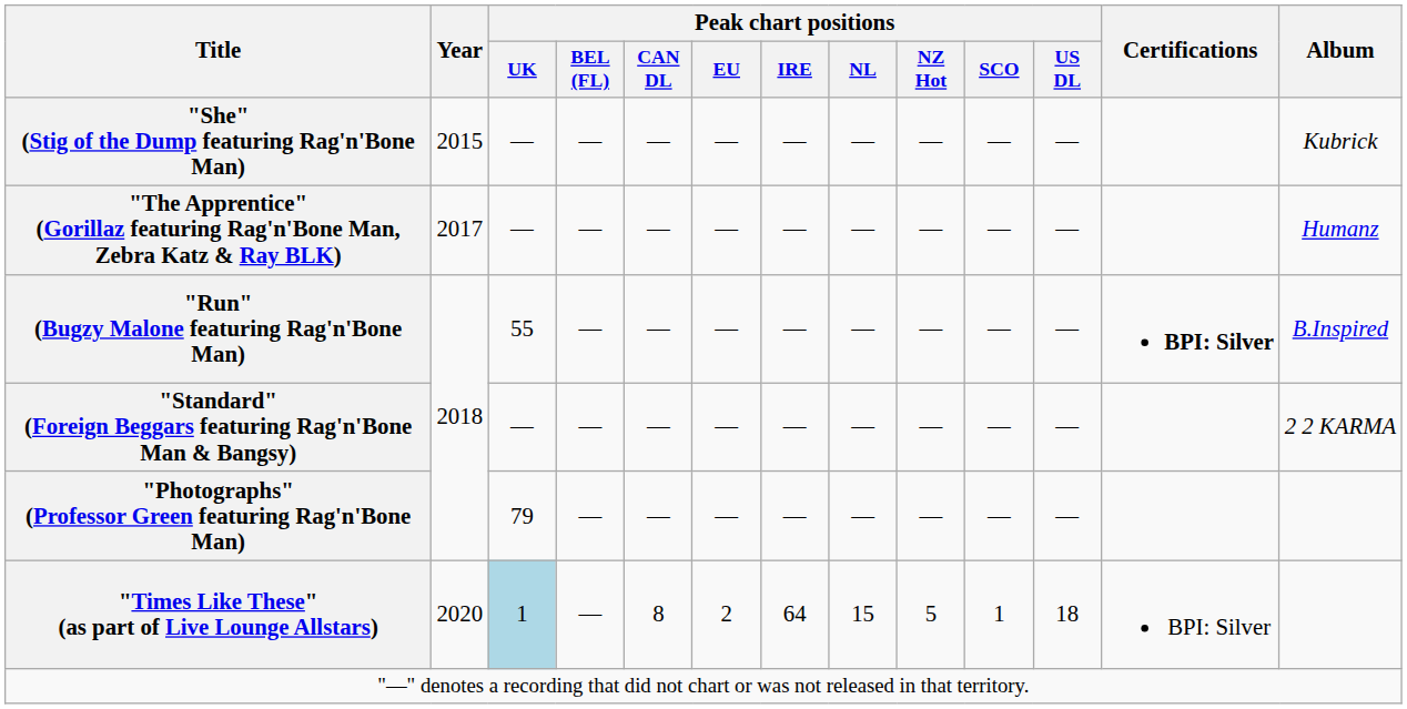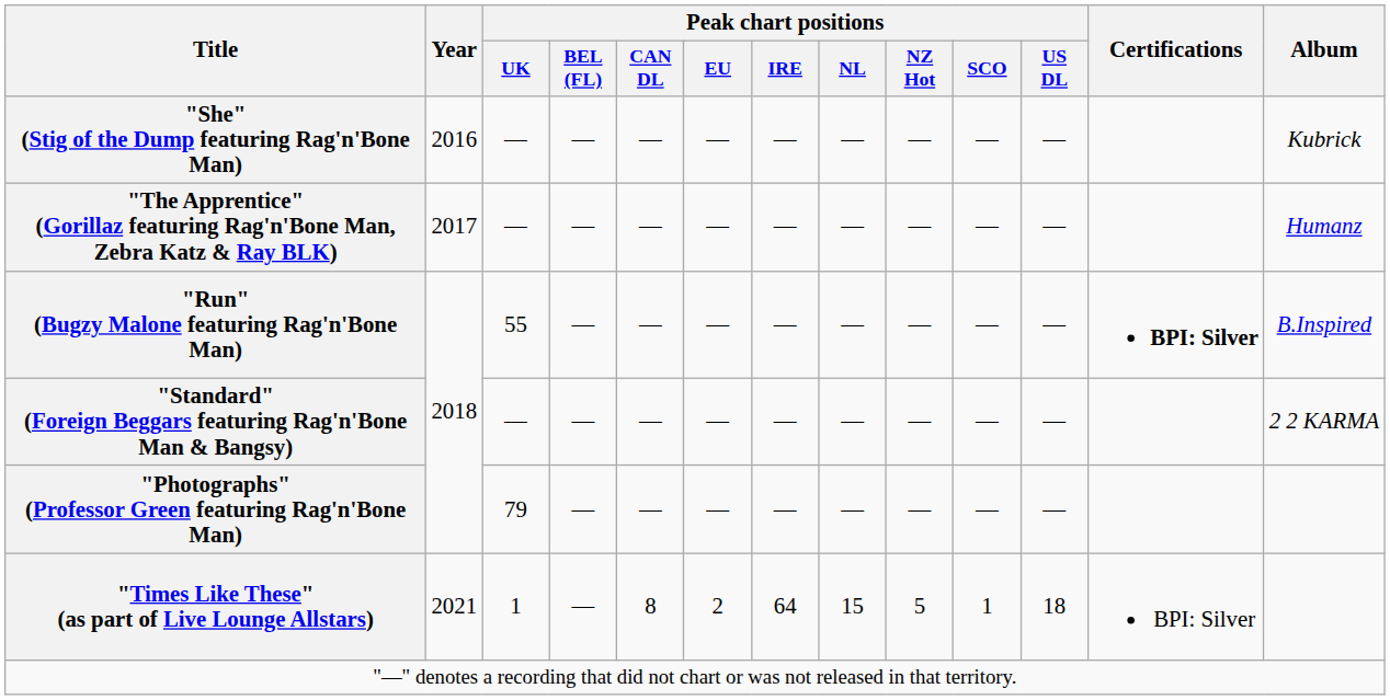 <table class="wikitable plainrowheaders" style="text-align:center;">
 <tr>
 <th scope="col" rowspan="2" style="width:18em;">Title</th>
 <th scope="col" rowspan="2" style="width:1em;">Year</th>
 <th scope="col" colspan="9">Peak chart positions</th>
 <th scope="col" rowspan="2">Certifications</th>
 <th scope="col" rowspan="2">Album</th>
 </tr>
 <tr>
 <th scope="col" style="width:3em;font-size:85%;"><a href='#'>UK</a><br></th>
 <th scope="col" style="width:3em;font-size:85%;"><a href='#'>BEL<br>(FL)</a><br></th>
 <th scope="col" style="width:3em;font-size:85%;"><a href='#'>CAN<br>DL</a><br></th>
 <th scope="col" style="width:3em;font-size:85%;"><a href='#'>EU</a><br></th>
 <th scope="col" style="width:3em;font-size:85%;"><a href='#'>IRE</a><br></th>
 <th scope="col" style="width:3em;font-size:85%;"><a href='#'>NL</a><br></th>
 <th scope="col" style="width:3em;font-size:85%;"><a href='#'>NZ<br>Hot</a><br></th>
 <th scope="col" style="width:3em;font-size:85%;"><a href='#'>SCO</a><br></th>
 <th scope="col" style="width:3em;font-size:85%;"><a href='#'>US<br>DL</a><br></th>
 </tr>
 <tr>
 <th scope="row">"She"<br><span>(<a href='#'>Stig of the Dump</a> featuring Rag'n'Bone Man)</span></th>
-<td>2015</td>
+<td>2016</td>
 <td>—</td>
 <td>—</td>
 <td>—</td>
 <td>—</td>
 <td>—</td>
 <td>—</td>
 <td>—</td>
 <td>—</td>
 <td>—</td>
 <td></td>
 <td><em>Kubrick</em></td>
 </tr>
 <tr>
 <th scope="row">"The Apprentice"<br><span>(<a href='#'>Gorillaz</a> featuring Rag'n'Bone Man, Zebra Katz & <a href='#'>Ray BLK</a>)</span></th>
 <td>2017</td>
 <td>—</td>
 <td>—</td>
 <td>—</td>
 <td>—</td>
 <td>—</td>
 <td>—</td>
 <td>—</td>
 <td>—</td>
 <td>—</td>
 <td></td>
 <td><em><a href='#'>Humanz</a></em></td>
 </tr>
 <tr>
 <th scope="row">"Run"<br><span>(<a href='#'>Bugzy Malone</a> featuring Rag'n'Bone Man)</span></th>
 <td rowspan="3">2018</td>
 <td>55</td>
 <td>—</td>
 <td>—</td>
 <td>—</td>
 <td>—</td>
 <td>—</td>
 <td>—</td>
 <td>—</td>
 <td>—</td>
 <td><strong><br><ul><li>BPI: Silver</li></ul></strong></td>
 <td><em><a href='#'>B.Inspired</a></em></td>
 </tr>
 <tr>
 <th scope="row">"Standard"<br><span>(<a href='#'>Foreign Beggars</a> featuring Rag'n'Bone Man & Bangsy)</span></th>
 <td>—</td>
 <td>—</td>
 <td>—</td>
 <td>—</td>
 <td>—</td>
 <td>—</td>
 <td>—</td>
 <td>—</td>
 <td>—</td>
 <td></td>
 <td><em>2 2 KARMA</em></td>
 </tr>
 <tr>
 <th scope="row">"Photographs"<br><span>(<a href='#'>Professor Green</a> featuring Rag'n'Bone Man)</span></th>
 <td>79</td>
 <td>—</td>
 <td>—</td>
 <td>—</td>
 <td>—</td>
 <td>—</td>
 <td>—</td>
 <td>—</td>
 <td>—</td>
 <td></td>
 <td></td>
 </tr>
 <tr>
 <th scope="row">"<a href='#'>Times Like These</a>"<br><span>(as part of <a href='#'>Live Lounge Allstars</a>)</span></th>
-<td>2020</td>
-<td style="background: lightblue;">1</td>
+<td>2021</td>
+<td>1</td>
 <td>—</td>
 <td>8</td>
 <td>2</td>
 <td>64</td>
 <td>15</td>
 <td>5</td>
 <td>1</td>
 <td>18</td>
 <td><br><ul><li>BPI: Silver</li></ul></td>
 <td></td>
 </tr>
 <tr>
 <td colspan="14" style="font-size:90%">"—" denotes a recording that did not chart or was not released in that territory.</td>
 </tr>
 </table>
